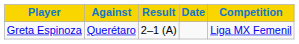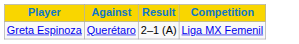 <table class="wikitable">
 <tr>
 <th style=background-color:#F9D600;color:#0E77CA>Player</th>
 <th style=background-color:#F9D600;color:#0E77CA>Against</th>
 <th style=background-color:#F9D600;color:#0E77CA>Result</th>
-<th style=background-color:#F9D600;color:#0E77CA>Date</th>
 <th style=background-color:#F9D600;color:#0E77CA>Competition</th>
 </tr>
 <tr>
 <td> <a href='#'>Greta Espinoza</a></td>
 <td><a href='#'>Querétaro</a></td>
 <td>2–1 (A)</td>
-<td></td>
 <td><a href='#'>Liga MX Femenil</a></td>
 </tr>
 </table>
